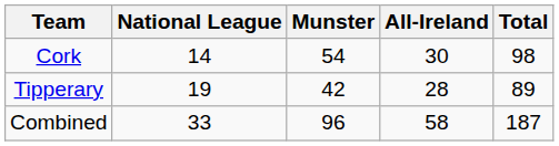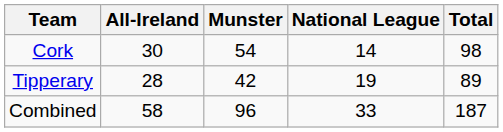 <table class="wikitable" style="text-align:center;">
 <tr>
 <th>Team</th>
+<th>All-Ireland</th>
+<th>Munster</th>
 <th>National League</th>
-<th>Munster</th>
-<th>All-Ireland</th>
 <th>Total</th>
 </tr>
 <tr>
 <td><a href='#'>Cork</a></td>
+<td>30</td>
+<td>54</td>
 <td>14</td>
-<td>54</td>
-<td>30</td>
 <td>98</td>
 </tr>
 <tr>
 <td><a href='#'>Tipperary</a></td>
+<td>28</td>
+<td>42</td>
 <td>19</td>
-<td>42</td>
-<td>28</td>
 <td>89</td>
 </tr>
 <tr>
 <td>Combined</td>
+<td>58</td>
+<td>96</td>
 <td>33</td>
-<td>96</td>
-<td>58</td>
 <td>187</td>
 </tr>
 </table>
